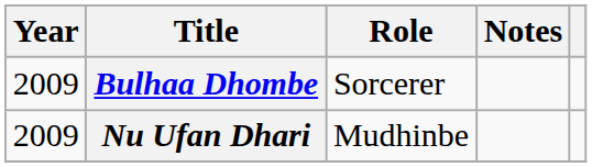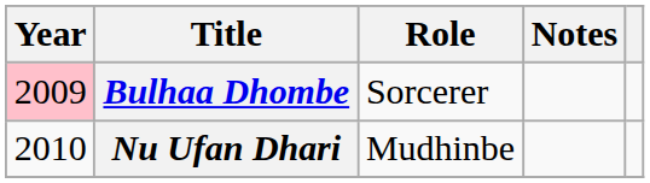 <table class="wikitable sortable plainrowheaders">
 <tr style="background:#ccc; text-align:center;">
 <th scope="col">Year</th>
 <th scope="col">Title</th>
 <th scope="col">Role</th>
 <th scope="col">Notes</th>
 <th scope="col" class="unsortable"></th>
 </tr>
 <tr>
-<td>2009</td>
+<td style="background: pink;">2009</td>
 <th scope="row"><em><a href='#'>Bulhaa Dhombe</a></em></th>
 <td>Sorcerer</td>
 <td></td>
 <td style="text-align: center;"></td>
 </tr>
 <tr>
-<td>2009</td>
+<td>2010</td>
 <th scope="row"><em>Nu Ufan Dhari</em></th>
 <td>Mudhinbe</td>
 <td></td>
 <td style="text-align: center;"></td>
 </tr>
 <tr>
 </tr>
 </table>
